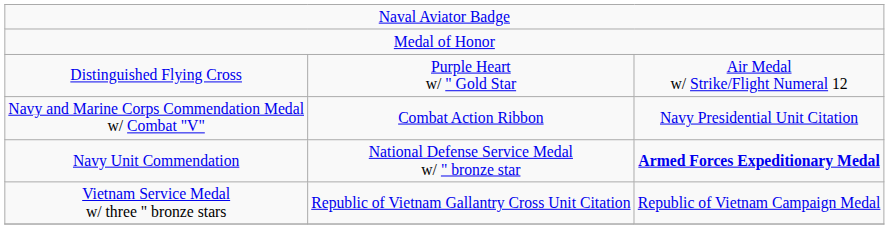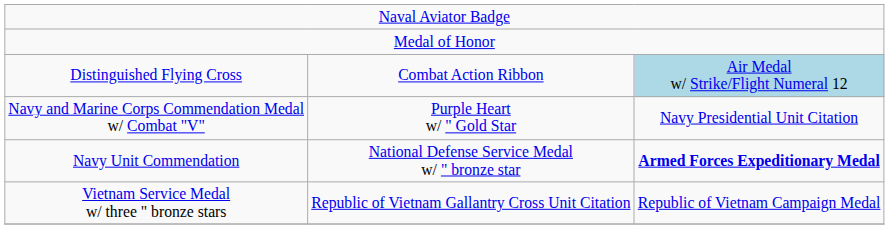 <table class="wikitable" style="margin: 1em auto; text-align: center;">
 <tr>
 <td colspan="3"><a href='#'>Naval Aviator Badge</a></td>
 </tr>
 <tr>
 <td colspan="3"><a href='#'>Medal of Honor</a></td>
 </tr>
 <tr>
 <td><a href='#'>Distinguished Flying Cross</a></td>
-<td><a href='#'>Purple Heart</a><br>w/ <a href='#'>" Gold Star</a></td>
-<td><a href='#'>Air Medal</a><br>w/ <a href='#'>Strike/Flight Numeral</a> 12</td>
+<td><a href='#'>Combat Action Ribbon</a></td>
+<td style="background: lightblue;"><a href='#'>Air Medal</a><br>w/ <a href='#'>Strike/Flight Numeral</a> 12</td>
 </tr>
 <tr>
 <td><a href='#'>Navy and Marine Corps Commendation Medal</a><br>w/ <a href='#'>Combat "V"</a></td>
-<td><a href='#'>Combat Action Ribbon</a></td>
+<td><a href='#'>Purple Heart</a><br>w/ <a href='#'>" Gold Star</a></td>
 <td><a href='#'>Navy Presidential Unit Citation</a></td>
 </tr>
 <tr>
 <td><a href='#'>Navy Unit Commendation</a></td>
 <td><a href='#'>National Defense Service Medal</a><br>w/ <a href='#'>" bronze star</a></td>
 <td><strong><a href='#'>Armed Forces Expeditionary Medal</a></strong></td>
 </tr>
 <tr>
 <td><a href='#'>Vietnam Service Medal</a><br>w/ three " bronze stars</td>
 <td><a href='#'>Republic of Vietnam Gallantry Cross Unit Citation</a></td>
 <td><a href='#'>Republic of Vietnam Campaign Medal</a></td>
 </tr>
 <tr>
 </tr>
 </table>
